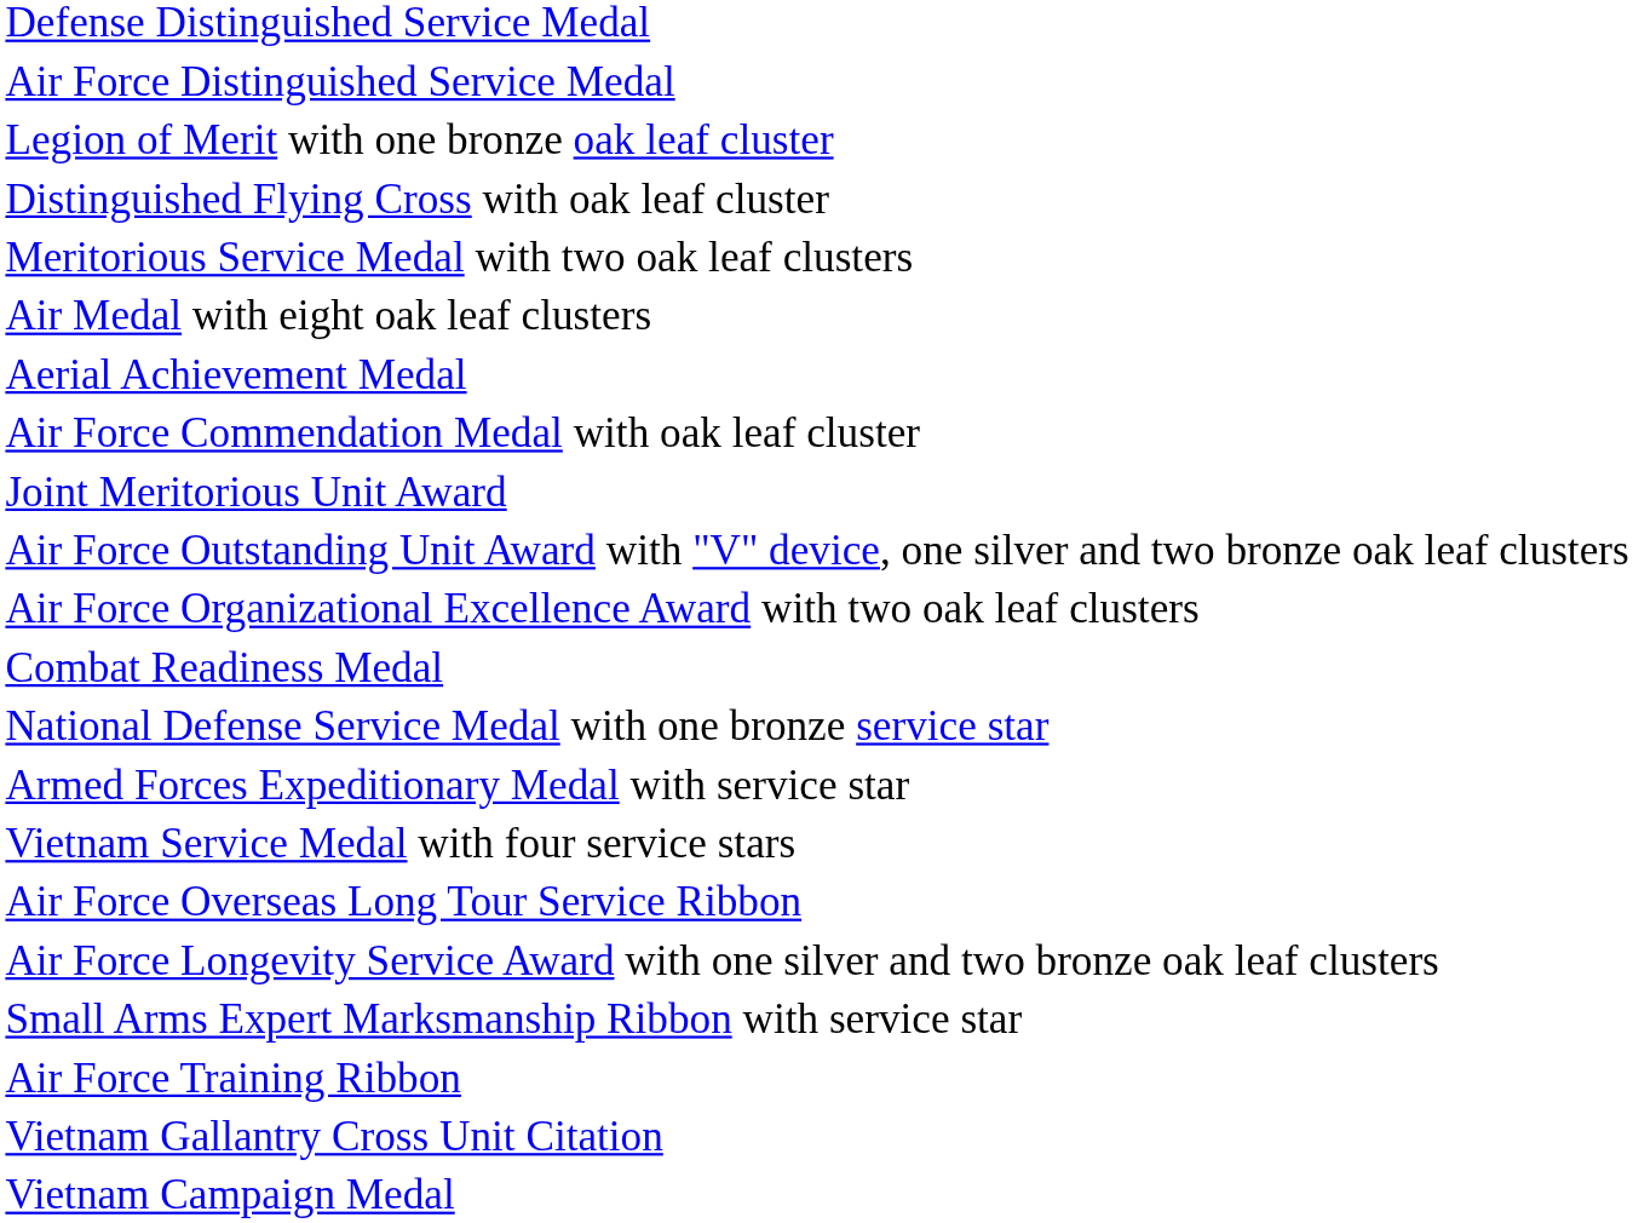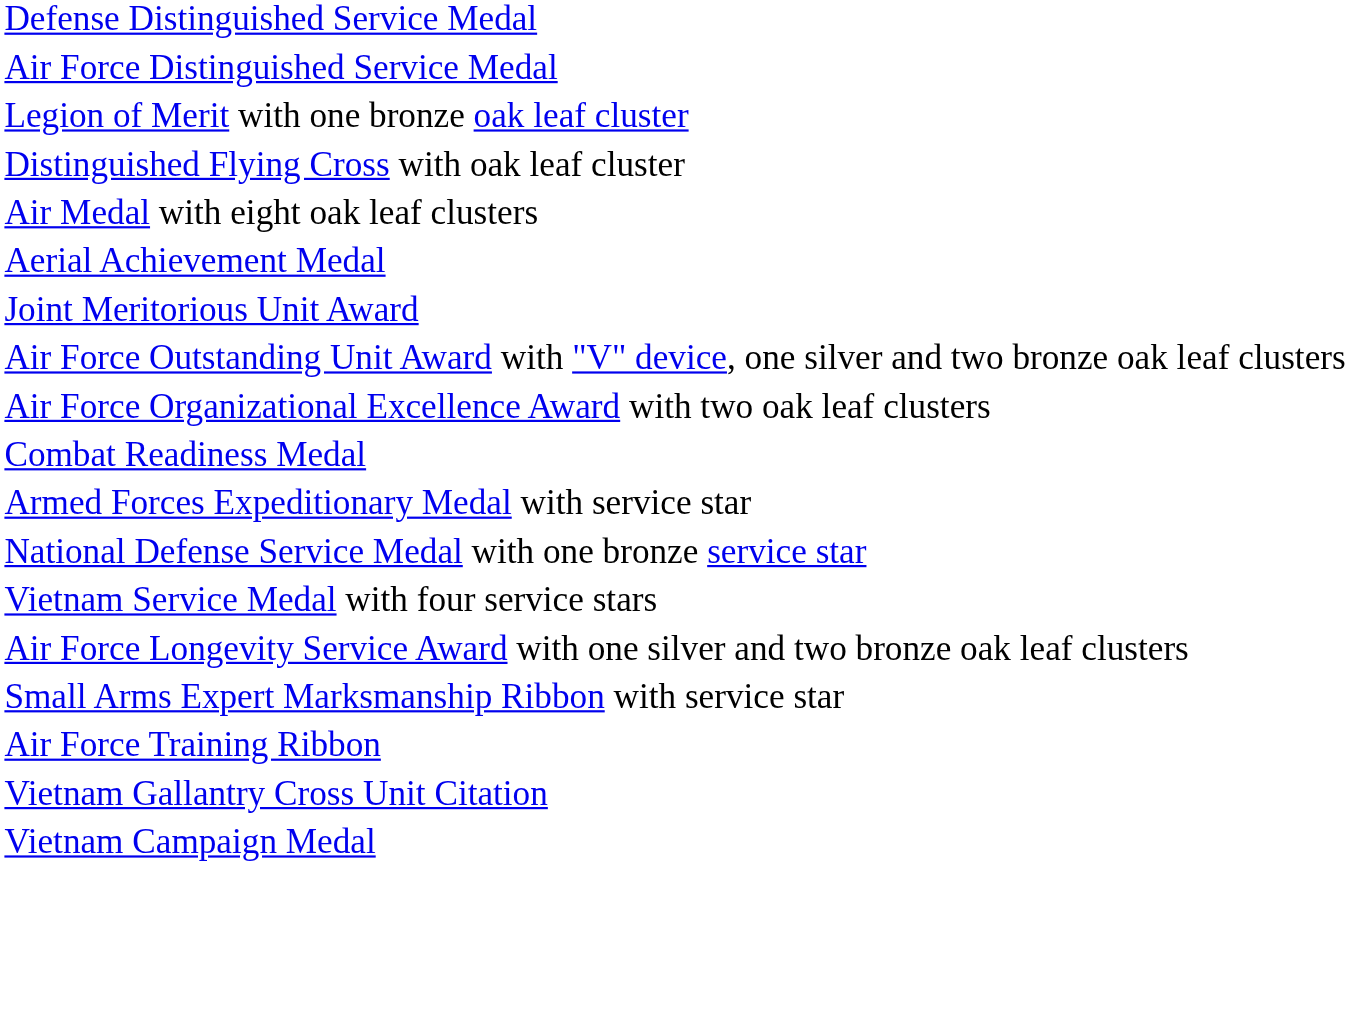 <table>
 <tr>
 <td></td>
 <td><a href='#'>Defense Distinguished Service Medal</a></td>
 </tr>
 <tr>
 <td></td>
 <td><a href='#'>Air Force Distinguished Service Medal</a></td>
 </tr>
 <tr>
 <td></td>
 <td><a href='#'>Legion of Merit</a> with one bronze <a href='#'>oak leaf cluster</a></td>
 </tr>
 <tr>
 <td></td>
 <td><a href='#'>Distinguished Flying Cross</a> with oak leaf cluster</td>
 </tr>
 <tr>
 <td></td>
-<td><a href='#'>Meritorious Service Medal</a> with two oak leaf clusters</td>
-</tr>
-<tr>
-<td></td>
 <td><a href='#'>Air Medal</a> with eight oak leaf clusters</td>
 </tr>
 <tr>
 <td></td>
 <td><a href='#'>Aerial Achievement Medal</a></td>
-</tr>
-<tr>
-<td></td>
-<td><a href='#'>Air Force Commendation Medal</a> with oak leaf cluster</td>
 </tr>
 <tr>
 <td></td>
 <td><a href='#'>Joint Meritorious Unit Award</a></td>
 </tr>
 <tr>
 <td></td>
 <td><a href='#'>Air Force Outstanding Unit Award</a> with <a href='#'>"V" device</a>, one silver and two bronze oak leaf clusters</td>
 </tr>
 <tr>
 <td></td>
 <td><a href='#'>Air Force Organizational Excellence Award</a> with two oak leaf clusters</td>
 </tr>
 <tr>
 <td></td>
 <td><a href='#'>Combat Readiness Medal</a></td>
 </tr>
 <tr>
 <td></td>
+<td><a href='#'>Armed Forces Expeditionary Medal</a> with service star</td>
+</tr>
+<tr>
+<td></td>
 <td><a href='#'>National Defense Service Medal</a> with one bronze <a href='#'>service star</a></td>
 </tr>
 <tr>
 <td></td>
-<td><a href='#'>Armed Forces Expeditionary Medal</a> with service star</td>
-</tr>
-<tr>
-<td></td>
 <td><a href='#'>Vietnam Service Medal</a> with four service stars</td>
-</tr>
-<tr>
-<td></td>
-<td><a href='#'>Air Force Overseas Long Tour Service Ribbon</a></td>
 </tr>
 <tr>
 <td></td>
 <td><a href='#'>Air Force Longevity Service Award</a> with one silver and two bronze oak leaf clusters</td>
 </tr>
 <tr>
 <td></td>
 <td><a href='#'>Small Arms Expert Marksmanship Ribbon</a> with service star</td>
 </tr>
 <tr>
 <td></td>
 <td><a href='#'>Air Force Training Ribbon</a></td>
 </tr>
 <tr>
 <td></td>
 <td><a href='#'>Vietnam Gallantry Cross Unit Citation</a></td>
 </tr>
 <tr>
 <td></td>
 <td><a href='#'>Vietnam Campaign Medal</a></td>
 </tr>
 </table>
